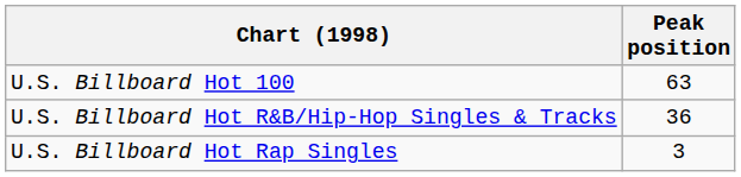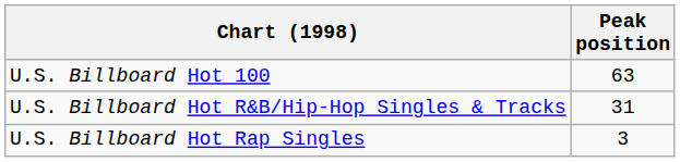 <table class="wikitable">
 <tr>
 <th>Chart (1998)</th>
 <th>Peak<br>position</th>
 </tr>
 <tr>
 <td>U.S. <em>Billboard</em> <a href='#'>Hot 100</a></td>
 <td align="center">63</td>
 </tr>
 <tr>
 <td>U.S. <em>Billboard</em> <a href='#'>Hot R&B/Hip-Hop Singles & Tracks</a></td>
-<td align="center">36</td>
+<td align="center">31</td>
 </tr>
 <tr>
 <td>U.S. <em>Billboard</em> <a href='#'>Hot Rap Singles</a></td>
 <td align="center">3</td>
 </tr>
 </table>
